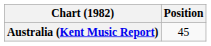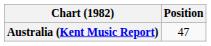 <table class="wikitable sortable plainrowheaders" style="text-align:center">
 <tr>
 <th>Chart (1982)</th>
 <th>Position</th>
 </tr>
 <tr>
 <th scope="row">Australia (<a href='#'>Kent Music Report</a>)</th>
-<td>45</td>
+<td>47</td>
 </tr>
 </table>
